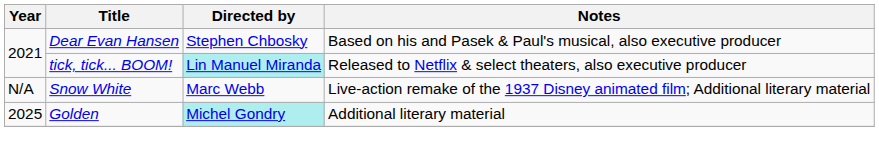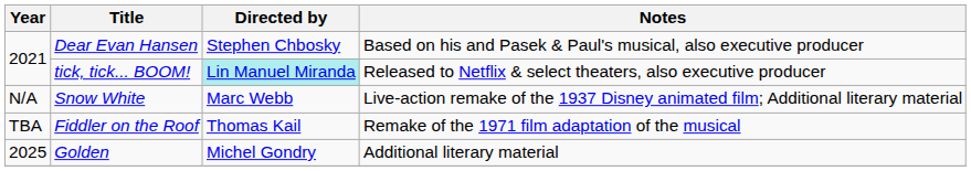 <table class="wikitable">
 <tr>
 <th>Year</th>
 <th>Title</th>
 <th>Directed by</th>
 <th>Notes</th>
 </tr>
 <tr>
 <td rowspan="2">2021</td>
 <td><em><a href='#'>Dear Evan Hansen</a></em></td>
 <td><a href='#'>Stephen Chbosky</a></td>
 <td>Based on his and Pasek & Paul's musical, also executive producer</td>
 </tr>
 <tr>
 <td><em><a href='#'>tick, tick... BOOM!</a></em></td>
 <td style="background: paleturquoise;"><a href='#'>Lin Manuel Miranda</a></td>
 <td>Released to <a href='#'>Netflix</a> & select theaters, also executive producer</td>
 </tr>
 <tr>
 <td>N/A</td>
 <td><em><a href='#'>Snow White</a></em></td>
 <td><a href='#'>Marc Webb</a></td>
 <td>Live-action remake of the <a href='#'>1937 Disney animated film</a>; Additional literary material</td>
 </tr>
 <tr>
+<td>TBA</td>
+<td><em><a href='#'>Fiddler on the Roof</a></em></td>
+<td><a href='#'>Thomas Kail</a></td>
+<td>Remake of the <a href='#'>1971 film adaptation</a> of the <a href='#'>musical</a></td>
+</tr>
+<tr>
 <td>2025</td>
 <td><em><a href='#'>Golden</a></em></td>
-<td style="background: paleturquoise;"><a href='#'>Michel Gondry</a></td>
+<td><a href='#'>Michel Gondry</a></td>
 <td>Additional literary material</td>
 </tr>
 <tr>
 </tr>
 </table>
